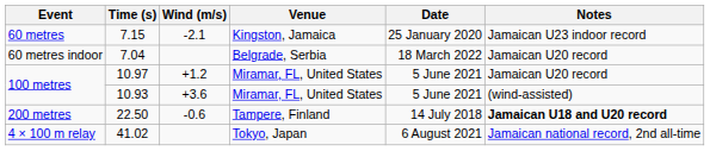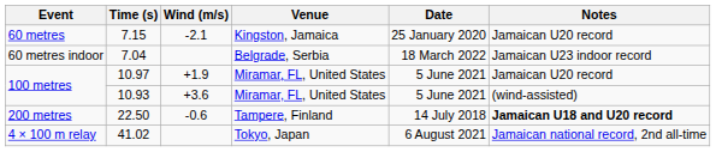 <table class=wikitable>
 <tr>
 <th>Event</th>
 <th>Time (s)</th>
 <th>Wind (m/s)</th>
 <th>Venue</th>
 <th>Date</th>
 <th>Notes</th>
 </tr>
 <tr>
 <td><a href='#'>60 metres</a></td>
 <td align=center>7.15</td>
 <td align=center>-2.1</td>
 <td><a href='#'>Kingston</a>, Jamaica</td>
 <td align=right>25 January 2020</td>
-<td>Jamaican U23 indoor record</td>
+<td>Jamaican U20 record</td>
 </tr>
 <tr>
 <td>60 metres indoor</td>
 <td align=center>7.04</td>
 <td></td>
 <td><a href='#'>Belgrade</a>, Serbia</td>
 <td align=right>18 March 2022</td>
-<td>Jamaican U20 record</td>
+<td>Jamaican U23 indoor record</td>
 </tr>
 <tr>
 <td rowspan=2><a href='#'>100 metres</a></td>
 <td align=center>10.97</td>
-<td align=center>+1.2</td>
+<td align=center>+1.9</td>
 <td><a href='#'>Miramar, FL</a>, United States</td>
 <td align=right>5 June 2021</td>
 <td>Jamaican U20 record</td>
 </tr>
 <tr>
 <td align=center>10.93 </td>
 <td align=center>+3.6</td>
 <td><a href='#'>Miramar, FL</a>, United States</td>
 <td align=right>5 June 2021</td>
 <td>(wind-assisted)</td>
 </tr>
 <tr>
 <td><a href='#'>200 metres</a></td>
 <td align=center>22.50</td>
 <td align=center>-0.6</td>
 <td><a href='#'>Tampere</a>, Finland</td>
 <td align=right>14 July 2018</td>
 <td><strong>Jamaican U18 and U20 record</strong></td>
 </tr>
 <tr>
 <td><a href='#'>4 × 100 m relay</a></td>
 <td align=center>41.02</td>
 <td></td>
 <td><a href='#'>Tokyo</a>, Japan</td>
 <td align=right>6 August 2021</td>
 <td><a href='#'>Jamaican national record</a>, 2nd all-time</td>
 </tr>
 </table>
